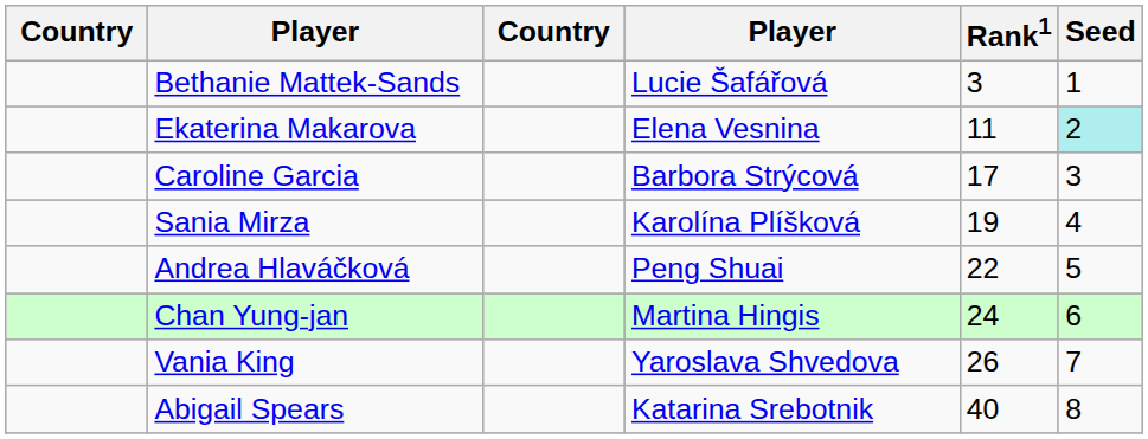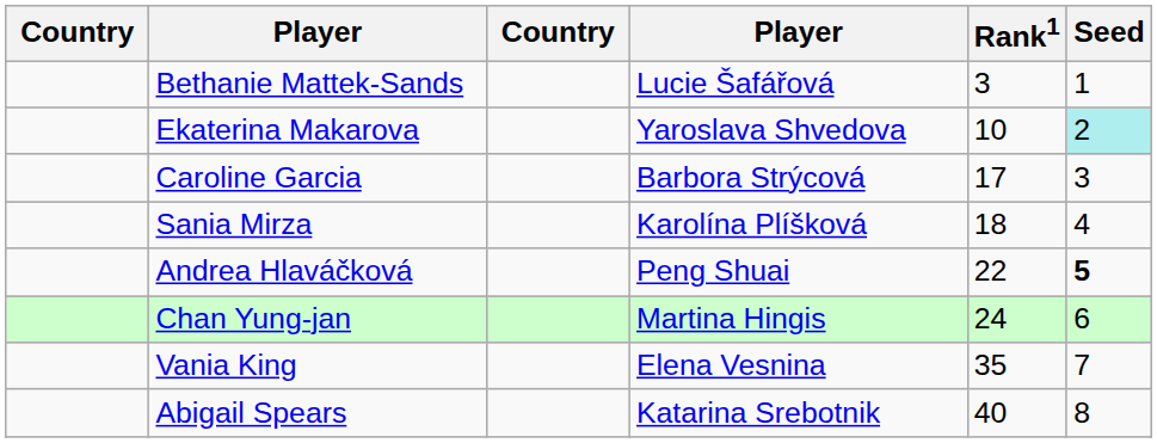 <table class="sortable wikitable">
 <tr>
 <th width="70">Country</th>
 <th width="175">Player</th>
 <th width="70">Country</th>
 <th width="175">Player</th>
 <th>Rank<sup>1</sup></th>
 <th>Seed</th>
 </tr>
 <tr>
 <td></td>
 <td><a href='#'>Bethanie Mattek-Sands</a></td>
 <td></td>
 <td><a href='#'>Lucie Šafářová</a></td>
 <td>3</td>
 <td>1</td>
 </tr>
 <tr>
 <td></td>
 <td><a href='#'>Ekaterina Makarova</a></td>
 <td></td>
-<td><a href='#'>Elena Vesnina</a></td>
-<td>11</td>
+<td><a href='#'>Yaroslava Shvedova</a></td>
+<td>10</td>
 <td style="background: paleturquoise;">2</td>
 </tr>
 <tr>
 <td></td>
 <td><a href='#'>Caroline Garcia</a></td>
 <td></td>
 <td><a href='#'>Barbora Strýcová</a></td>
 <td>17</td>
 <td>3</td>
 </tr>
 <tr>
 <td></td>
 <td><a href='#'>Sania Mirza</a></td>
 <td></td>
 <td><a href='#'>Karolína Plíšková</a></td>
-<td>19</td>
+<td>18</td>
 <td>4</td>
 </tr>
 <tr>
 <td></td>
 <td><a href='#'>Andrea Hlaváčková</a></td>
 <td></td>
 <td><a href='#'>Peng Shuai</a></td>
 <td>22</td>
-<td>5</td>
+<td><strong>5</strong></td>
 </tr>
 <tr style="background:#cfc;">
 <td></td>
 <td><a href='#'>Chan Yung-jan</a></td>
 <td></td>
 <td><a href='#'>Martina Hingis</a></td>
 <td>24</td>
 <td>6</td>
 </tr>
 <tr>
 <td></td>
 <td><a href='#'>Vania King</a></td>
 <td></td>
-<td><a href='#'>Yaroslava Shvedova</a></td>
-<td>26</td>
+<td><a href='#'>Elena Vesnina</a></td>
+<td>35</td>
 <td>7</td>
 </tr>
 <tr>
 <td></td>
 <td><a href='#'>Abigail Spears</a></td>
 <td></td>
 <td><a href='#'>Katarina Srebotnik</a></td>
 <td>40</td>
 <td>8</td>
 </tr>
 </table>
